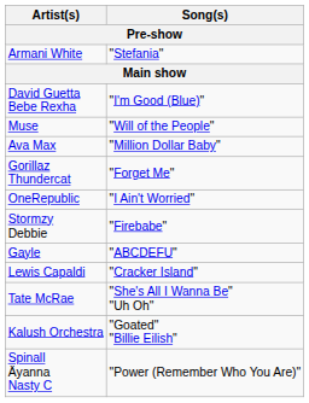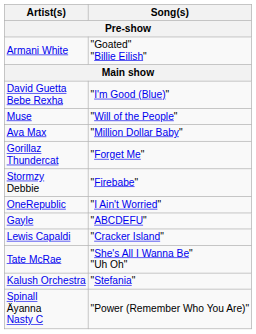 <table class="wikitable">
 <tr>
 <th scope="row">Artist(s)</th>
 <th scope="row">Song(s)</th>
 </tr>
 <tr>
 <th colspan="2">Pre-show</th>
 </tr>
 <tr>
 <td><a href='#'>Armani White</a></td>
-<td>"<a href='#'>Stefania</a>"</td>
+<td>"Goated"<br>"<a href='#'>Billie Eilish</a>"</td>
 </tr>
 <tr>
 <th colspan="2">Main show</th>
 </tr>
 <tr>
 <td><a href='#'>David Guetta</a><br><a href='#'>Bebe Rexha</a></td>
 <td>"<a href='#'>I'm Good (Blue)</a>"</td>
 </tr>
 <tr>
 <td><a href='#'>Muse</a></td>
 <td>"<a href='#'>Will of the People</a>"</td>
 </tr>
 <tr>
 <td><a href='#'>Ava Max</a></td>
 <td>"<a href='#'>Million Dollar Baby</a>"</td>
 </tr>
 <tr>
 <td><a href='#'>Gorillaz</a><br><a href='#'>Thundercat</a></td>
 <td>"<a href='#'>Forget Me</a>"</td>
 </tr>
 <tr>
+<td><a href='#'>Stormzy</a><br>Debbie</td>
+<td>"<a href='#'>Firebabe</a>"</td>
+</tr>
+<tr>
 <td><a href='#'>OneRepublic</a></td>
 <td>"<a href='#'>I Ain't Worried</a>"</td>
-</tr>
-<tr>
-<td><a href='#'>Stormzy</a><br>Debbie</td>
-<td>"<a href='#'>Firebabe</a>"</td>
 </tr>
 <tr>
 <td><a href='#'>Gayle</a></td>
 <td>"<a href='#'>ABCDEFU</a>"</td>
 </tr>
 <tr>
 <td><a href='#'>Lewis Capaldi</a></td>
 <td>"<a href='#'>Cracker Island</a>"<br></td>
 </tr>
 <tr>
 <td><a href='#'>Tate McRae</a></td>
 <td>"<a href='#'>She's All I Wanna Be</a>"<br>"Uh Oh"</td>
 </tr>
 <tr>
 <td nowrap=""><a href='#'>Kalush Orchestra</a></td>
-<td>"Goated"<br>"<a href='#'>Billie Eilish</a>"</td>
+<td>"<a href='#'>Stefania</a>"</td>
 </tr>
 <tr>
 <td><a href='#'>Spinall</a><br>Äyanna<br><a href='#'>Nasty C</a></td>
 <td nowrap="">"Power (Remember Who You Are)"</td>
 </tr>
 </table>
